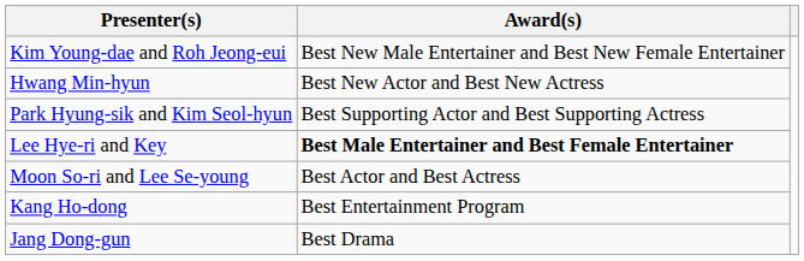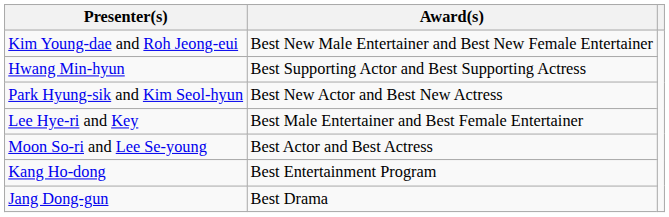 <table class="wikitable sortable">
 <tr>
 <th scope="col" >Presenter(s)</th>
 <th scope="col" >Award(s)</th>
 <th scope="col" class="unsortable"></th>
 </tr>
 <tr>
 <td><a href='#'>Kim Young-dae</a> and <a href='#'>Roh Jeong-eui</a></td>
 <td>Best New Male Entertainer and Best New Female Entertainer</td>
 <td rowspan=7></td>
 </tr>
 <tr>
 <td><a href='#'>Hwang Min-hyun</a></td>
+<td>Best Supporting Actor and Best Supporting Actress</td>
+</tr>
+<tr>
+<td><a href='#'>Park Hyung-sik</a> and <a href='#'>Kim Seol-hyun</a></td>
 <td>Best New Actor and Best New Actress</td>
 </tr>
 <tr>
-<td><a href='#'>Park Hyung-sik</a> and <a href='#'>Kim Seol-hyun</a></td>
-<td>Best Supporting Actor and Best Supporting Actress</td>
-</tr>
-<tr>
 <td><a href='#'>Lee Hye-ri</a> and  <a href='#'>Key</a></td>
-<td><strong>Best Male Entertainer and Best Female Entertainer</strong></td>
+<td>Best Male Entertainer and Best Female Entertainer</td>
 </tr>
 <tr>
 <td><a href='#'>Moon So-ri</a> and <a href='#'>Lee Se-young</a></td>
 <td>Best Actor and Best Actress</td>
 </tr>
 <tr>
 <td><a href='#'>Kang Ho-dong</a></td>
 <td>Best Entertainment Program</td>
 </tr>
 <tr>
 <td><a href='#'>Jang Dong-gun</a></td>
 <td>Best Drama</td>
 </tr>
 </table>
